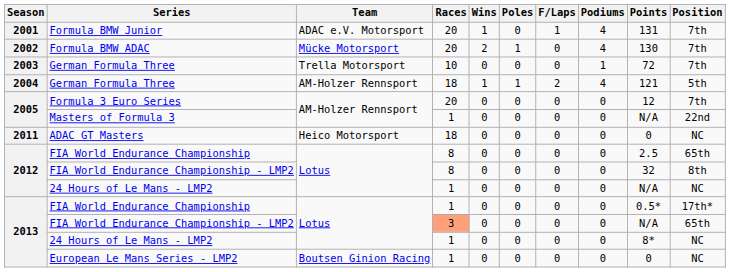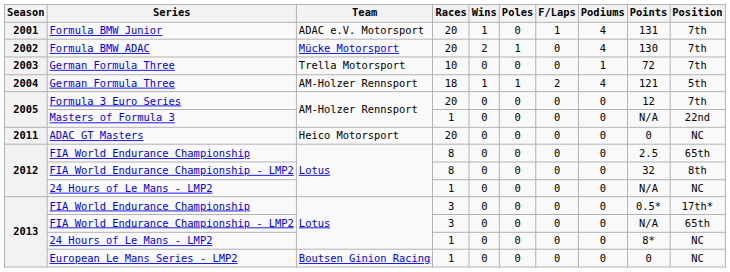 <table class="wikitable" style="font-size: 90%; text-align:center">
 <tr>
 <th>Season</th>
 <th>Series</th>
 <th>Team</th>
 <th>Races</th>
 <th>Wins</th>
 <th>Poles</th>
 <th>F/Laps</th>
 <th>Podiums</th>
 <th>Points</th>
 <th>Position</th>
 </tr>
 <tr>
 <th>2001</th>
 <td align=left><a href='#'>Formula BMW Junior</a></td>
 <td align=left>ADAC e.V. Motorsport</td>
 <td>20</td>
 <td>1</td>
 <td>0</td>
 <td>1</td>
 <td>4</td>
 <td>131</td>
 <td>7th</td>
 </tr>
 <tr>
 <th>2002</th>
 <td align=left><a href='#'>Formula BMW ADAC</a></td>
 <td align=left><a href='#'>Mücke Motorsport</a></td>
 <td>20</td>
 <td>2</td>
 <td>1</td>
 <td>0</td>
 <td>4</td>
 <td>130</td>
 <td>7th</td>
 </tr>
 <tr>
 <th>2003</th>
 <td align=left><a href='#'>German Formula Three</a></td>
 <td align=left>Trella Motorsport</td>
 <td>10</td>
 <td>0</td>
 <td>0</td>
 <td>0</td>
 <td>1</td>
 <td>72</td>
 <td>7th</td>
 </tr>
 <tr>
 <th>2004</th>
 <td align=left><a href='#'>German Formula Three</a></td>
 <td align=left>AM-Holzer Rennsport</td>
 <td>18</td>
 <td>1</td>
 <td>1</td>
 <td>2</td>
 <td>4</td>
 <td>121</td>
 <td>5th</td>
 </tr>
 <tr>
 <th rowspan=2>2005</th>
 <td align=left><a href='#'>Formula 3 Euro Series</a></td>
 <td align=left rowspan=2>AM-Holzer Rennsport</td>
 <td>20</td>
 <td>0</td>
 <td>0</td>
 <td>0</td>
 <td>0</td>
 <td>12</td>
 <td>7th</td>
 </tr>
 <tr>
 <td align=left><a href='#'>Masters of Formula 3</a></td>
 <td>1</td>
 <td>0</td>
 <td>0</td>
 <td>0</td>
 <td>0</td>
 <td>N/A</td>
 <td>22nd</td>
 </tr>
 <tr>
 <th>2011</th>
 <td align=left><a href='#'>ADAC GT Masters</a></td>
 <td align=left>Heico Motorsport</td>
-<td>18</td>
+<td>20</td>
 <td>0</td>
 <td>0</td>
 <td>0</td>
 <td>0</td>
 <td>0</td>
 <td>NC</td>
 </tr>
 <tr>
 <th rowspan=3>2012</th>
 <td align=left><a href='#'>FIA World Endurance Championship</a></td>
 <td align=left rowspan=3><a href='#'>Lotus</a></td>
 <td>8</td>
 <td>0</td>
 <td>0</td>
 <td>0</td>
 <td>0</td>
 <td>2.5</td>
 <td>65th</td>
 </tr>
 <tr>
 <td align=left><a href='#'>FIA World Endurance Championship - LMP2</a></td>
 <td>8</td>
 <td>0</td>
 <td>0</td>
 <td>0</td>
 <td>0</td>
 <td>32</td>
 <td>8th</td>
 </tr>
 <tr>
 <td align=left><a href='#'>24 Hours of Le Mans - LMP2</a></td>
 <td>1</td>
 <td>0</td>
 <td>0</td>
 <td>0</td>
 <td>0</td>
 <td>N/A</td>
 <td>NC</td>
 </tr>
 <tr>
 <th rowspan=4>2013</th>
 <td align=left><a href='#'>FIA World Endurance Championship</a></td>
 <td align=left rowspan=3><a href='#'>Lotus</a></td>
-<td>1</td>
+<td>3</td>
 <td>0</td>
 <td>0</td>
 <td>0</td>
 <td>0</td>
 <td>0.5*</td>
 <td>17th*</td>
 </tr>
 <tr>
 <td align=left><a href='#'>FIA World Endurance Championship - LMP2</a></td>
-<td style="background: lightsalmon;">3</td>
+<td>3</td>
 <td>0</td>
 <td>0</td>
 <td>0</td>
 <td>0</td>
 <td>N/A</td>
 <td>65th</td>
 </tr>
 <tr>
 <td align=left><a href='#'>24 Hours of Le Mans - LMP2</a></td>
 <td>1</td>
 <td>0</td>
 <td>0</td>
 <td>0</td>
 <td>0</td>
 <td>8*</td>
 <td>NC</td>
 </tr>
 <tr>
 <td align=left><a href='#'>European Le Mans Series - LMP2</a></td>
 <td align=left><a href='#'>Boutsen Ginion Racing</a></td>
 <td>1</td>
 <td>0</td>
 <td>0</td>
 <td>0</td>
 <td>0</td>
 <td>0</td>
 <td>NC</td>
 </tr>
 </table>
